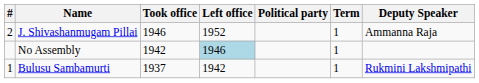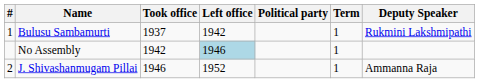 <table class="wikitable">
 <tr>
 <th>#</th>
 <th>Name</th>
 <th>Took office</th>
 <th>Left office</th>
 <th>Political party</th>
 <th>Term</th>
 <th>Deputy Speaker</th>
 </tr>
 <tr>
-<td>2</td>
-<td><a href='#'>J. Shivashanmugam Pillai</a></td>
-<td>1946</td>
-<td>1952</td>
+<td>1</td>
+<td><a href='#'>Bulusu Sambamurti</a></td>
+<td>1937</td>
+<td>1942</td>
 <td></td>
 <td>1</td>
-<td>Ammanna Raja</td>
+<td><a href='#'>Rukmini Lakshmipathi</a></td>
 </tr>
 <tr>
 <td></td>
 <td>No Assembly</td>
 <td>1942</td>
 <td style="background: lightblue;">1946</td>
 <td></td>
 <td>1</td>
 </tr>
 <tr>
-<td>1</td>
-<td><a href='#'>Bulusu Sambamurti</a></td>
-<td>1937</td>
-<td>1942</td>
+<td>2</td>
+<td><a href='#'>J. Shivashanmugam Pillai</a></td>
+<td>1946</td>
+<td>1952</td>
 <td></td>
 <td>1</td>
-<td><a href='#'>Rukmini Lakshmipathi</a></td>
+<td>Ammanna Raja</td>
 </tr>
 </table>
